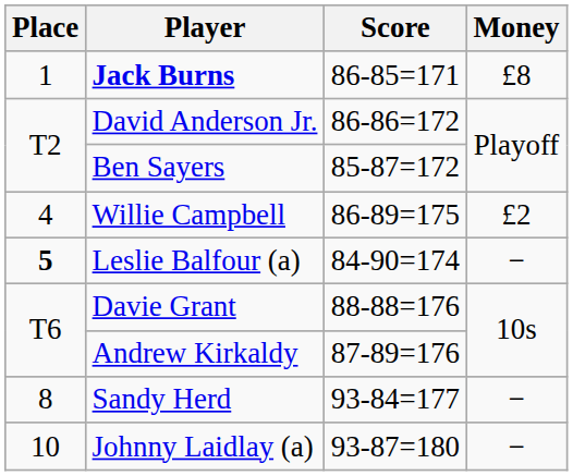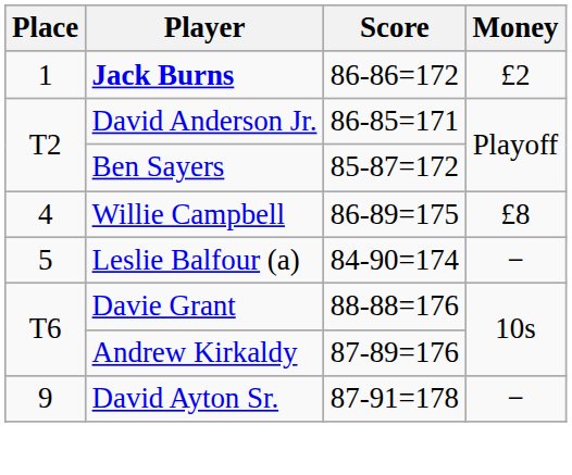 <table class=wikitable>
 <tr>
 <th>Place</th>
 <th>Player</th>
 <th>Score</th>
 <th>Money</th>
 </tr>
 <tr>
 <td align=center>1</td>
 <td> <strong><a href='#'>Jack Burns</a></strong></td>
-<td>86-85=171</td>
-<td align=center>£8</td>
+<td>86-86=172</td>
+<td align=center>£2</td>
 </tr>
 <tr>
 <td rowspan=2 align=center>T2</td>
 <td> <a href='#'>David Anderson Jr.</a></td>
-<td>86-86=172</td>
+<td>86-85=171</td>
 <td rowspan=2 align=center>Playoff</td>
 </tr>
 <tr>
 <td> <a href='#'>Ben Sayers</a></td>
 <td>85-87=172</td>
 </tr>
 <tr>
 <td align=center>4</td>
 <td> <a href='#'>Willie Campbell</a></td>
 <td>86-89=175</td>
-<td align=center>£2</td>
+<td align=center>£8</td>
 </tr>
 <tr>
-<td align=center><strong>5</strong></td>
+<td align=center>5</td>
 <td> <a href='#'>Leslie Balfour</a> (a)</td>
 <td>84-90=174</td>
 <td align=center>−</td>
 </tr>
 <tr>
 <td rowspan=2 align=center>T6</td>
 <td> <a href='#'>Davie Grant</a></td>
 <td>88-88=176</td>
 <td rowspan=2 align=center>10s</td>
 </tr>
 <tr>
 <td> <a href='#'>Andrew Kirkaldy</a></td>
 <td>87-89=176</td>
 </tr>
 <tr>
-<td align=center>8</td>
-<td> <a href='#'>Sandy Herd</a></td>
-<td>93-84=177</td>
-<td align=center>−</td>
-</tr>
-<tr>
-<td align=center>10</td>
-<td> <a href='#'>Johnny Laidlay</a> (a)</td>
-<td>93-87=180</td>
+<td align=center>9</td>
+<td> <a href='#'>David Ayton Sr.</a></td>
+<td>87-91=178</td>
 <td align=center>−</td>
 </tr>
 </table>
